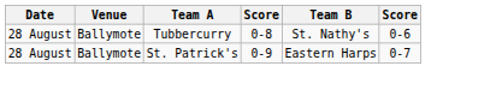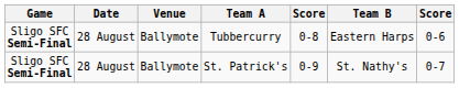 <table class="wikitable">
 <tr>
+<th>Game</th>
 <th>Date</th>
 <th>Venue</th>
 <th>Team A</th>
 <th>Score</th>
 <th>Team B</th>
 <th>Score</th>
 </tr>
 <tr align="center">
+<td>Sligo SFC<br><strong>Semi-Final</strong></td>
 <td>28 August</td>
 <td>Ballymote</td>
 <td>Tubbercurry</td>
 <td>0-8</td>
-<td>St. Nathy's</td>
+<td>Eastern Harps</td>
 <td>0-6</td>
 </tr>
 <tr align="center">
+<td>Sligo SFC<br><strong>Semi-Final</strong></td>
 <td>28 August</td>
 <td>Ballymote</td>
 <td>St. Patrick's</td>
 <td>0-9</td>
-<td>Eastern Harps</td>
+<td>St. Nathy's</td>
 <td>0-7</td>
 </tr>
 </table>
